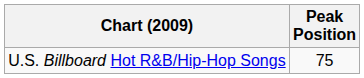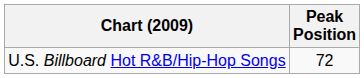 <table class="wikitable">
 <tr>
 <th align="left">Chart (2009)</th>
 <th align="left">Peak<br>Position</th>
 </tr>
 <tr>
 <td align="left">U.S. <em>Billboard</em> <a href='#'>Hot R&B/Hip-Hop Songs</a></td>
-<td align="center">75</td>
+<td align="center">72</td>
 </tr>
 <tr>
 </tr>
 </table>
